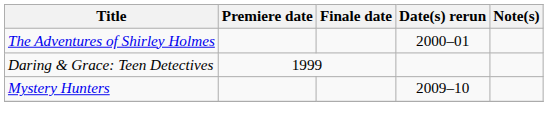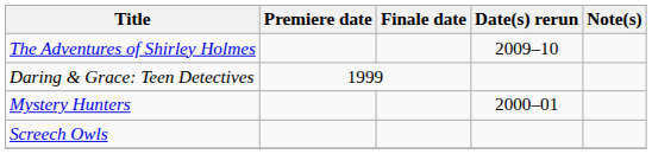 <table class="wikitable plainrowheaders sortable" style="text-align:center;">
 <tr>
 <th scope="col">Title</th>
 <th scope="col">Premiere date</th>
 <th scope="col">Finale date</th>
 <th scope="col">Date(s) rerun</th>
 <th class="unsortable">Note(s)</th>
 </tr>
 <tr>
 <td scope="row" style="text-align:left;"><em><a href='#'>The Adventures of Shirley Holmes</a></em></td>
 <td></td>
 <td></td>
-<td>2000–01</td>
+<td>2009–10</td>
 <td></td>
 </tr>
 <tr>
 <td scope="row" style="text-align:left;"><em>Daring & Grace: Teen Detectives</em></td>
 <td colspan=2>1999</td>
 <td></td>
 <td></td>
 </tr>
 <tr>
 <td scope="row" style="text-align:left;"><em><a href='#'>Mystery Hunters</a></em></td>
 <td></td>
 <td></td>
-<td>2009–10</td>
+<td>2000–01</td>
+<td></td>
+</tr>
+<tr>
+<td scope="row" style="text-align:left;"><em><a href='#'>Screech Owls</a></em></td>
+<td></td>
+<td></td>
+<td></td>
 <td></td>
 </tr>
 <tr>
 </tr>
 </table>
